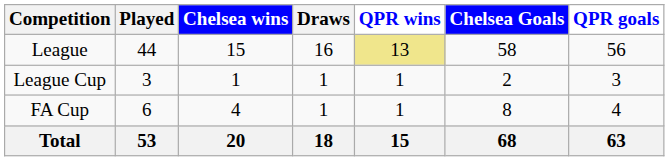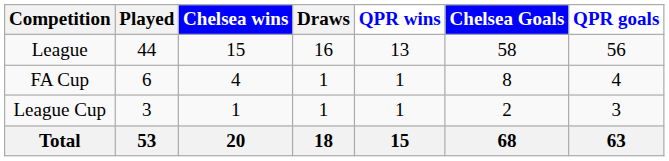 <table class="wikitable" style="text-align: center;">
 <tr>
 <th>Competition</th>
 <th>Played</th>
 <th align="center"; style="background:#0000FF; color:#FFF">Chelsea wins</th>
 <th>Draws</th>
 <th align="center"; style="background:#FFFFFF; color:#0000FF">QPR wins</th>
 <th align="center"; style="background:#0000FF; color:#FFF">Chelsea Goals</th>
 <th align="center"; style="background:#FFFFFF; color:#0000FF">QPR goals</th>
 </tr>
 <tr>
 <td>League</td>
 <td>44</td>
 <td>15</td>
 <td>16</td>
-<td style="background: khaki;">13</td>
+<td>13</td>
 <td>58</td>
 <td>56</td>
+</tr>
+<tr>
+<td>FA Cup</td>
+<td>6</td>
+<td>4</td>
+<td>1</td>
+<td>1</td>
+<td>8</td>
+<td>4</td>
 </tr>
 <tr>
 <td>League Cup</td>
 <td>3</td>
 <td>1</td>
 <td>1</td>
 <td>1</td>
 <td>2</td>
 <td>3</td>
 </tr>
 <tr>
-<td>FA Cup</td>
-<td>6</td>
-<td>4</td>
-<td>1</td>
-<td>1</td>
-<td>8</td>
-<td>4</td>
-</tr>
-<tr>
 <th>Total</th>
 <th>53</th>
 <th>20</th>
 <th>18</th>
 <th>15</th>
 <th>68</th>
 <th>63</th>
 </tr>
 </table>
